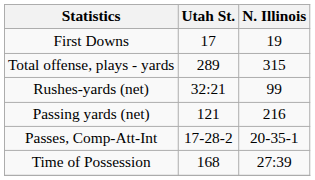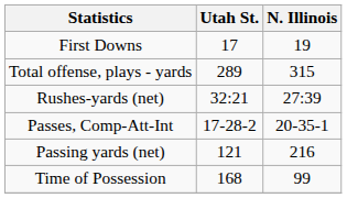 <table class="wikitable" style="text-align: center;">
 <tr>
 <th>Statistics</th>
 <th>Utah St.</th>
 <th>N. Illinois</th>
 </tr>
 <tr>
 <td>First Downs</td>
 <td>17</td>
 <td>19</td>
 </tr>
 <tr>
 <td>Total offense, plays - yards</td>
 <td>289</td>
 <td>315</td>
 </tr>
 <tr>
 <td>Rushes-yards (net)</td>
 <td>32:21</td>
-<td>99</td>
+<td>27:39</td>
+</tr>
+<tr>
+<td>Passes, Comp-Att-Int</td>
+<td>17-28-2</td>
+<td>20-35-1</td>
 </tr>
 <tr>
 <td>Passing yards (net)</td>
 <td>121</td>
 <td>216</td>
 </tr>
 <tr>
-<td>Passes, Comp-Att-Int</td>
-<td>17-28-2</td>
-<td>20-35-1</td>
-</tr>
-<tr>
 <td>Time of Possession</td>
 <td>168</td>
-<td>27:39</td>
+<td>99</td>
 </tr>
 <tr>
 </tr>
 </table>
